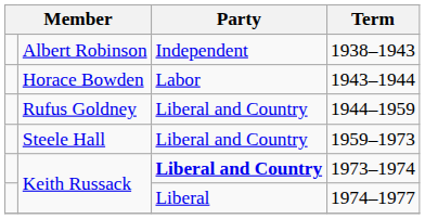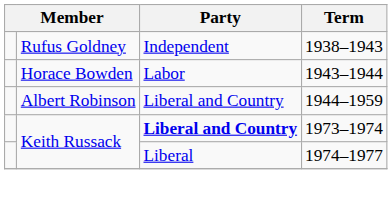 <table class="wikitable">
 <tr>
 <th colspan="2">Member</th>
 <th>Party</th>
 <th>Term</th>
 </tr>
 <tr>
 <td> </td>
-<td><a href='#'>Albert Robinson</a></td>
+<td><a href='#'>Rufus Goldney</a></td>
 <td><a href='#'>Independent</a></td>
 <td>1938–1943</td>
 </tr>
 <tr>
 <td> </td>
 <td><a href='#'>Horace Bowden</a></td>
 <td><a href='#'>Labor</a></td>
 <td>1943–1944</td>
 </tr>
 <tr>
 <td> </td>
-<td><a href='#'>Rufus Goldney</a></td>
+<td><a href='#'>Albert Robinson</a></td>
 <td><a href='#'>Liberal and Country</a></td>
 <td>1944–1959</td>
-</tr>
-<tr>
-<td> </td>
-<td><a href='#'>Steele Hall</a></td>
-<td><a href='#'>Liberal and Country</a></td>
-<td>1959–1973</td>
 </tr>
 <tr>
 <td> </td>
 <td rowspan=2><a href='#'>Keith Russack</a></td>
 <td><strong><a href='#'>Liberal and Country</a></strong></td>
 <td>1973–1974</td>
 </tr>
 <tr>
 <td> </td>
 <td><a href='#'>Liberal</a></td>
 <td>1974–1977</td>
 </tr>
 <tr>
 </tr>
 </table>
